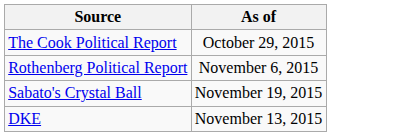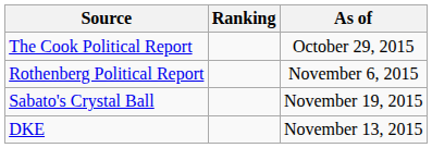 <table class="wikitable" style="text-align:center">
 <tr>
 <th>Source</th>
+<th>Ranking</th>
 <th>As of</th>
 </tr>
 <tr>
 <td align=left><a href='#'>The Cook Political Report</a></td>
+<td></td>
 <td>October 29, 2015</td>
 </tr>
 <tr>
 <td align=left><a href='#'>Rothenberg Political Report</a></td>
+<td></td>
 <td>November 6, 2015</td>
 </tr>
 <tr>
 <td align=left><a href='#'>Sabato's Crystal Ball</a></td>
+<td></td>
 <td>November 19, 2015</td>
 </tr>
 <tr>
 <td align=left><a href='#'>DKE</a></td>
+<td></td>
 <td>November 13, 2015</td>
 </tr>
 </table>
